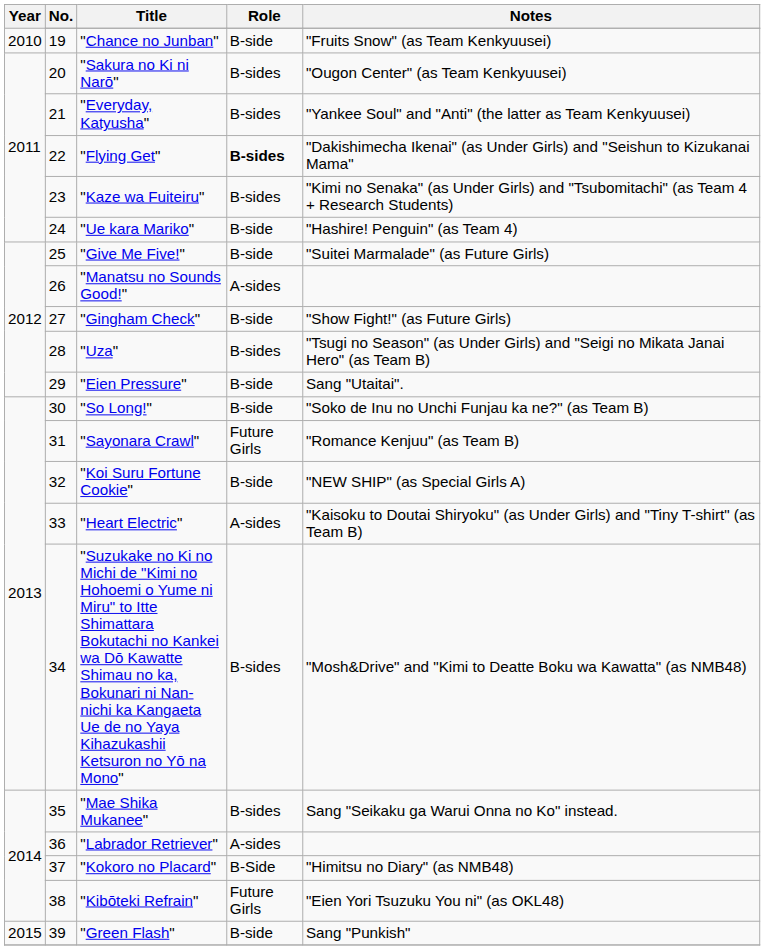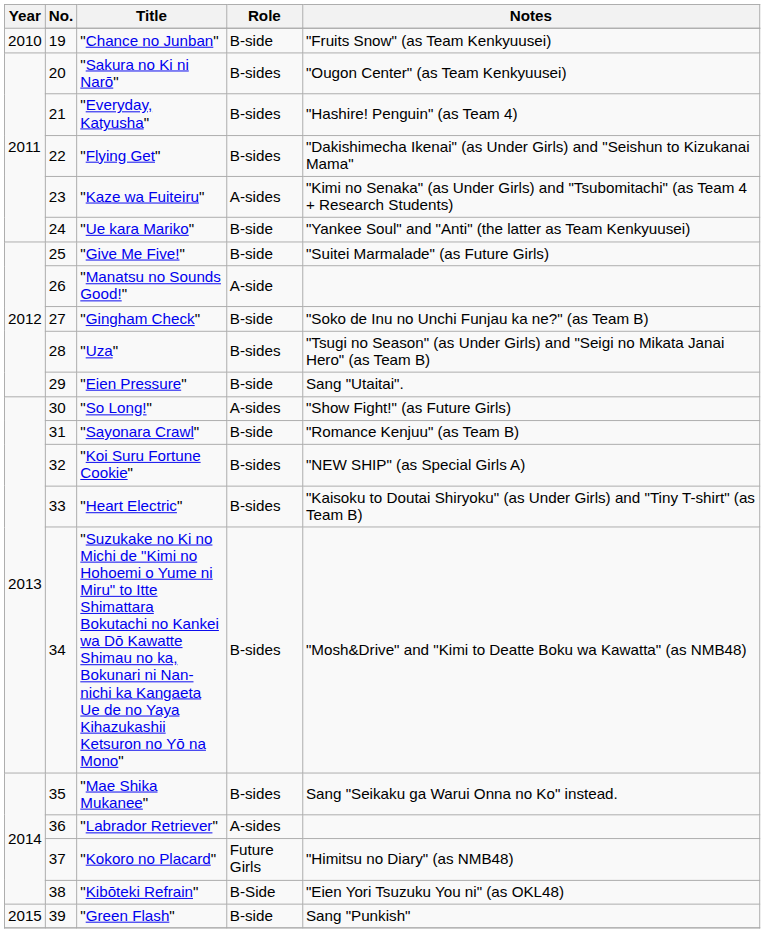 <table class="wikitable sortable"  style="width:90%;">
 <tr>
 <th>Year</th>
 <th data-sort-type="number">No. </th>
 <th style="width:150px;">Title </th>
 <th>Role  </th>
 <th class="unsortable">Notes </th>
 </tr>
 <tr>
 <td rowspan="2">2010</td>
 </tr>
 <tr>
 <td>19</td>
 <td>"<a href='#'>Chance no Junban</a>"</td>
 <td>B-side</td>
 <td>"Fruits Snow" (as Team Kenkyuusei)</td>
 </tr>
 <tr>
 <td rowspan="5">2011</td>
 <td>20</td>
 <td>"<a href='#'>Sakura no Ki ni Narō</a>"</td>
 <td>B-sides</td>
 <td>"Ougon Center" (as Team Kenkyuusei)</td>
 </tr>
 <tr>
 <td>21</td>
 <td>"<a href='#'>Everyday, Katyusha</a>"</td>
 <td>B-sides</td>
-<td>"Yankee Soul" and "Anti" (the latter as Team Kenkyuusei)</td>
+<td>"Hashire! Penguin" (as Team 4)</td>
 </tr>
 <tr>
 <td>22</td>
 <td>"<a href='#'>Flying Get</a>"</td>
-<td><strong>B-sides</strong></td>
+<td>B-sides</td>
 <td>"Dakishimecha Ikenai" (as Under Girls) and "Seishun to Kizukanai Mama"</td>
 </tr>
 <tr>
 <td>23</td>
 <td>"<a href='#'>Kaze wa Fuiteiru</a>"</td>
-<td>B-sides</td>
+<td>A-sides</td>
 <td>"Kimi no Senaka" (as Under Girls) and "Tsubomitachi" (as Team 4 + Research Students)</td>
 </tr>
 <tr>
 <td>24</td>
 <td>"<a href='#'>Ue kara Mariko</a>"</td>
 <td>B-side</td>
-<td>"Hashire! Penguin" (as Team 4)</td>
+<td>"Yankee Soul" and "Anti" (the latter as Team Kenkyuusei)</td>
 </tr>
 <tr>
 <td rowspan="5">2012</td>
 <td>25</td>
 <td>"<a href='#'>Give Me Five!</a>"</td>
 <td>B-side</td>
 <td>"Suitei Marmalade" (as Future Girls)</td>
 </tr>
 <tr>
 <td>26</td>
 <td>"<a href='#'>Manatsu no Sounds Good!</a>"</td>
-<td>A-sides</td>
+<td>A-side</td>
 <td></td>
 </tr>
 <tr>
 <td>27</td>
 <td>"<a href='#'>Gingham Check</a>"</td>
 <td>B-side</td>
-<td>"Show Fight!" (as Future Girls)</td>
+<td>"Soko de Inu no Unchi Funjau ka ne?" (as Team B)</td>
 </tr>
 <tr>
 <td>28</td>
 <td>"<a href='#'>Uza</a>"</td>
 <td>B-sides</td>
 <td>"Tsugi no Season" (as Under Girls) and "Seigi no Mikata Janai Hero" (as Team B)</td>
 </tr>
 <tr>
 <td>29</td>
 <td>"<a href='#'>Eien Pressure</a>"</td>
 <td>B-side</td>
 <td>Sang "Utaitai".</td>
 </tr>
 <tr>
 <td rowspan="5">2013</td>
 <td>30</td>
 <td>"<a href='#'>So Long!</a>"</td>
-<td>B-side</td>
-<td>"Soko de Inu no Unchi Funjau ka ne?" (as Team B)</td>
+<td>A-sides</td>
+<td>"Show Fight!" (as Future Girls)</td>
 </tr>
 <tr>
 <td>31</td>
 <td>"<a href='#'>Sayonara Crawl</a>"</td>
-<td>Future Girls</td>
+<td>B-side</td>
 <td>"Romance Kenjuu" (as Team B)</td>
 </tr>
 <tr>
 <td>32</td>
 <td>"<a href='#'>Koi Suru Fortune Cookie</a>"</td>
-<td>B-side</td>
+<td>B-sides</td>
 <td>"NEW SHIP" (as Special Girls A)</td>
 </tr>
 <tr>
 <td>33</td>
 <td>"<a href='#'>Heart Electric</a>"</td>
-<td>A-sides</td>
+<td>B-sides</td>
 <td>"Kaisoku to Doutai Shiryoku" (as Under Girls) and "Tiny T-shirt" (as Team B)</td>
 </tr>
 <tr>
 <td>34</td>
 <td>"<a href='#'>Suzukake no Ki no Michi de "Kimi no Hohoemi o Yume ni Miru" to Itte Shimattara Bokutachi no Kankei wa Dō Kawatte Shimau no ka, Bokunari ni Nan-nichi ka Kangaeta Ue de no Yaya Kihazukashii Ketsuron no Yō na Mono</a>"</td>
 <td>B-sides</td>
 <td>"Mosh&Drive" and "Kimi to Deatte Boku wa Kawatta" (as NMB48)</td>
 </tr>
 <tr>
 <td rowspan="4">2014</td>
 <td>35</td>
 <td>"<a href='#'>Mae Shika Mukanee</a>"</td>
 <td>B-sides</td>
 <td>Sang "Seikaku ga Warui Onna no Ko" instead.</td>
 </tr>
 <tr>
 <td>36</td>
 <td>"<a href='#'>Labrador Retriever</a>"</td>
 <td>A-sides</td>
 <td></td>
 </tr>
 <tr>
 <td>37</td>
 <td>"<a href='#'>Kokoro no Placard</a>"</td>
-<td>B-Side</td>
+<td>Future Girls</td>
 <td>"Himitsu no Diary" (as NMB48)</td>
 </tr>
 <tr>
 <td>38</td>
 <td>"<a href='#'>Kibōteki Refrain</a>"</td>
-<td>Future Girls</td>
+<td>B-Side</td>
 <td>"Eien Yori Tsuzuku You ni" (as OKL48)</td>
 </tr>
 <tr>
 <td rowspan="1">2015</td>
 <td>39</td>
 <td>"<a href='#'>Green Flash</a>"</td>
 <td>B-side</td>
 <td>Sang "Punkish"</td>
 </tr>
 <tr>
 </tr>
 </table>
